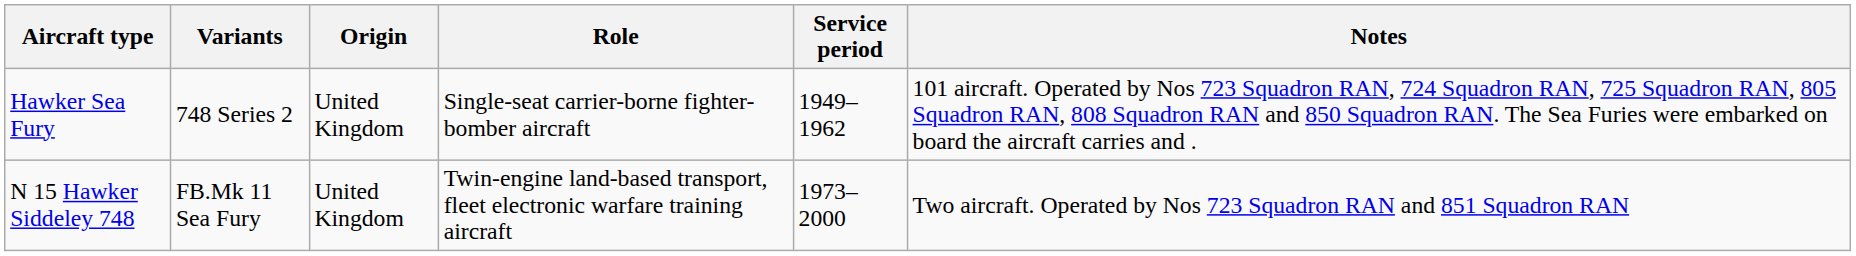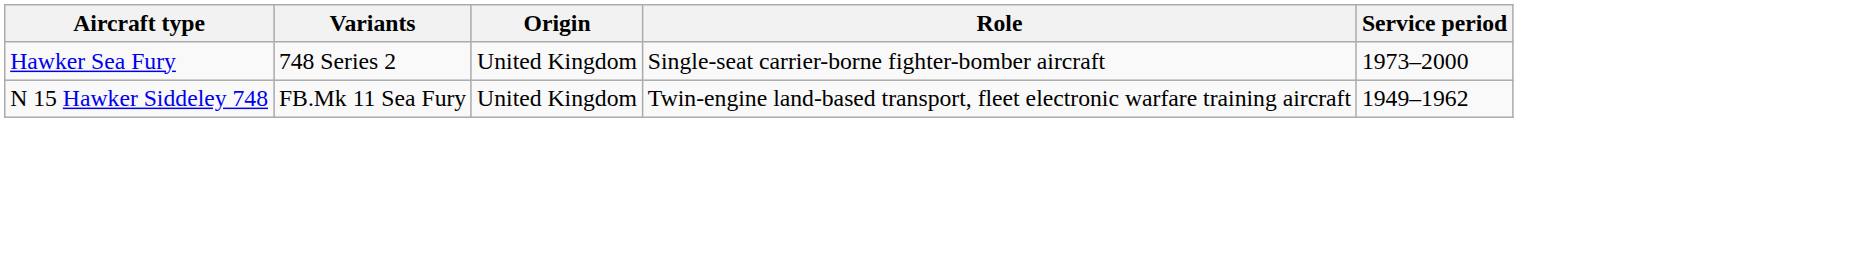 <table class="wikitable sortable">
 <tr>
 <th>Aircraft type</th>
 <th>Variants</th>
 <th>Origin</th>
 <th>Role</th>
 <th>Service period</th>
-<th>Notes</th>
 </tr>
 <tr>
 <td><a href='#'>Hawker Sea Fury</a></td>
 <td>748 Series 2</td>
 <td>United Kingdom</td>
 <td>Single-seat carrier-borne fighter-bomber aircraft</td>
-<td>1949–1962</td>
-<td>101 aircraft. Operated by Nos <a href='#'>723 Squadron RAN</a>, <a href='#'>724 Squadron RAN</a>, <a href='#'>725 Squadron RAN</a>, <a href='#'>805 Squadron RAN</a>, <a href='#'>808 Squadron RAN</a> and <a href='#'>850 Squadron RAN</a>. The Sea Furies were embarked on board the aircraft carries  and .</td>
+<td>1973–2000</td>
 </tr>
 <tr>
 <td>N 15 <a href='#'>Hawker Siddeley 748</a></td>
 <td>FB.Mk 11 Sea Fury</td>
 <td>United Kingdom</td>
 <td>Twin-engine land-based transport, fleet electronic warfare training aircraft</td>
-<td>1973–2000</td>
-<td>Two aircraft. Operated by Nos <a href='#'>723 Squadron RAN</a> and <a href='#'>851 Squadron RAN</a></td>
+<td>1949–1962</td>
 </tr>
 </table>
